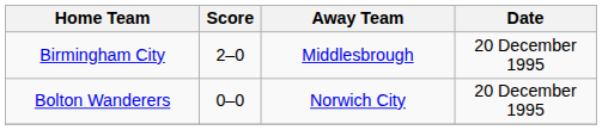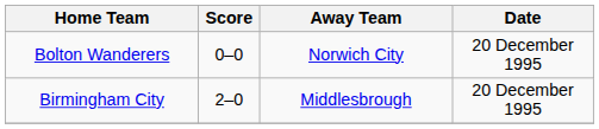 <table class="wikitable" style="text-align: center">
 <tr>
 <th width=175>Home Team</th>
 <th width=50>Score</th>
 <th width=175>Away Team</th>
 <th width= 125>Date</th>
 </tr>
 <tr>
+<td><a href='#'>Bolton Wanderers</a></td>
+<td>0–0</td>
+<td><a href='#'>Norwich City</a></td>
+<td>20 December 1995</td>
+</tr>
+<tr>
 <td><a href='#'>Birmingham City</a></td>
 <td>2–0</td>
 <td><a href='#'>Middlesbrough</a></td>
 <td>20 December 1995</td>
 </tr>
 <tr>
-<td><a href='#'>Bolton Wanderers</a></td>
-<td>0–0</td>
-<td><a href='#'>Norwich City</a></td>
-<td>20 December 1995</td>
-</tr>
-<tr>
 </tr>
 </table>
